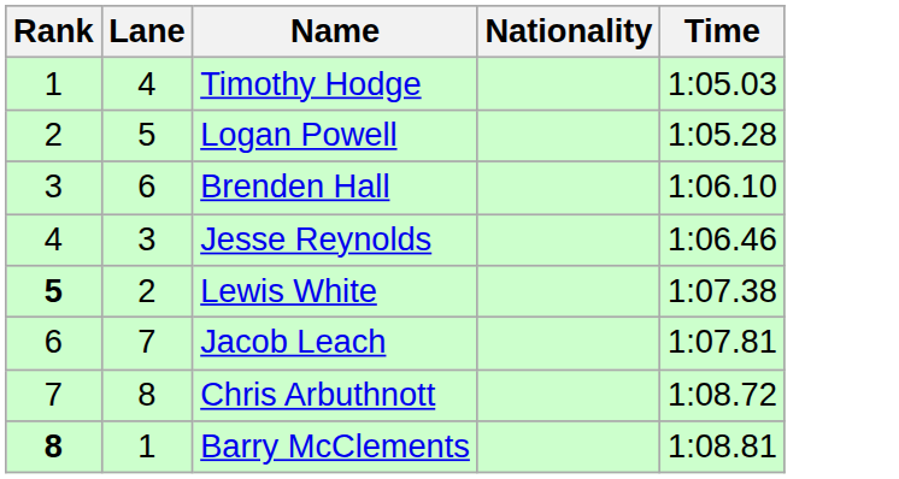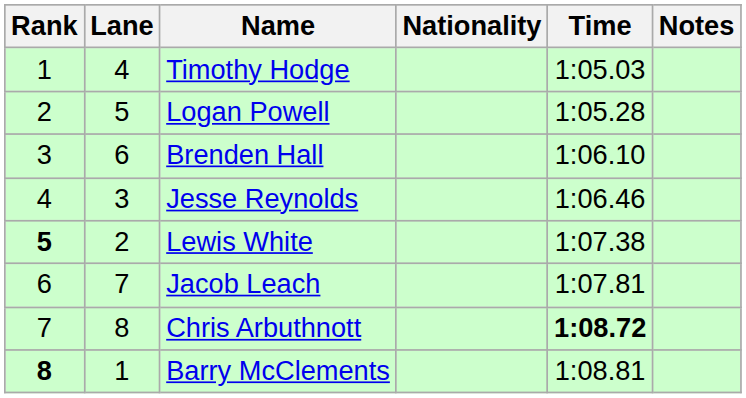 <table class="wikitable sortable" style="text-align:center">
 <tr>
 <th>Rank</th>
 <th>Lane</th>
 <th>Name</th>
 <th>Nationality</th>
 <th>Time</th>
+<th>Notes</th>
 </tr>
 <tr bgcolor=ccffcc>
 <td>1</td>
 <td>4</td>
 <td align=left><a href='#'>Timothy Hodge</a></td>
 <td align=left></td>
 <td>1:05.03</td>
+<td></td>
 </tr>
 <tr bgcolor=ccffcc>
 <td>2</td>
 <td>5</td>
 <td align=left><a href='#'>Logan Powell</a></td>
 <td align=left></td>
 <td>1:05.28</td>
+<td></td>
 </tr>
 <tr bgcolor=ccffcc>
 <td>3</td>
 <td>6</td>
 <td align=left><a href='#'>Brenden Hall</a></td>
 <td align=left></td>
 <td>1:06.10</td>
+<td></td>
 </tr>
 <tr bgcolor=ccffcc>
 <td>4</td>
 <td>3</td>
 <td align=left><a href='#'>Jesse Reynolds</a></td>
 <td align=left></td>
 <td>1:06.46</td>
+<td></td>
 </tr>
 <tr bgcolor=ccffcc>
 <td><strong>5</strong></td>
 <td>2</td>
 <td align=left><a href='#'>Lewis White</a></td>
 <td align=left></td>
 <td>1:07.38</td>
+<td></td>
 </tr>
 <tr bgcolor=ccffcc>
 <td>6</td>
 <td>7</td>
 <td align=left><a href='#'>Jacob Leach</a></td>
 <td align=left></td>
 <td>1:07.81</td>
+<td></td>
 </tr>
 <tr bgcolor=ccffcc>
 <td>7</td>
 <td>8</td>
 <td align=left><a href='#'>Chris Arbuthnott</a></td>
 <td align=left></td>
-<td>1:08.72</td>
+<td><strong>1:08.72</strong></td>
+<td></td>
 </tr>
 <tr bgcolor=ccffcc>
 <td><strong>8</strong></td>
 <td>1</td>
 <td align=left><a href='#'>Barry McClements</a></td>
 <td align=left></td>
 <td>1:08.81</td>
+<td></td>
 </tr>
 </table>
